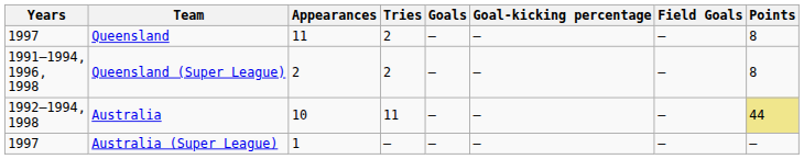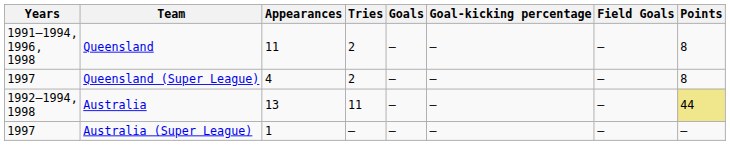 <table class="wikitable">
 <tr>
 <th>Years</th>
 <th>Team</th>
 <th>Appearances</th>
 <th>Tries</th>
 <th>Goals</th>
 <th>Goal-kicking percentage</th>
 <th>Field Goals</th>
 <th>Points</th>
 </tr>
 <tr>
-<td>1997</td>
+<td>1991–1994,<br>1996,<br>1998</td>
 <td><a href='#'>Queensland</a></td>
 <td>11</td>
 <td>2</td>
 <td>–</td>
 <td>–</td>
 <td>–</td>
 <td>8</td>
 </tr>
 <tr>
-<td>1991–1994,<br>1996,<br>1998</td>
+<td>1997</td>
 <td><a href='#'>Queensland (Super League)</a></td>
-<td>2</td>
+<td>4</td>
 <td>2</td>
 <td>–</td>
 <td>–</td>
 <td>–</td>
 <td>8</td>
 </tr>
 <tr>
 <td>1992–1994,<br>1998</td>
 <td><a href='#'>Australia</a></td>
-<td>10</td>
+<td>13</td>
 <td>11</td>
 <td>–</td>
 <td>–</td>
 <td>–</td>
 <td style="background: khaki;">44</td>
 </tr>
 <tr>
 <td>1997</td>
 <td><a href='#'>Australia (Super League)</a></td>
 <td>1</td>
 <td>–</td>
 <td>–</td>
 <td>–</td>
 <td>–</td>
 <td>–</td>
 </tr>
 </table>
